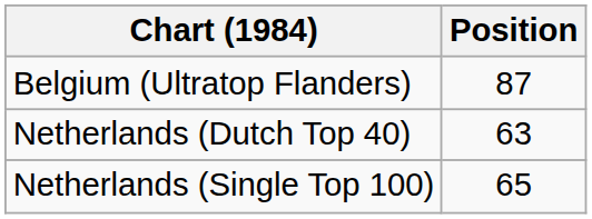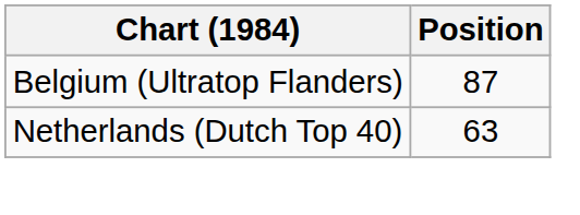 <table class="wikitable sortable">
 <tr>
 <th>Chart (1984)</th>
 <th>Position</th>
 </tr>
 <tr>
 <td>Belgium (Ultratop Flanders)</td>
 <td align="center">87</td>
 </tr>
 <tr>
 <td>Netherlands (Dutch Top 40)</td>
 <td align="center">63</td>
 </tr>
-<tr>
-<td>Netherlands (Single Top 100)</td>
-<td align="center">65</td>
-</tr>
 </table>
